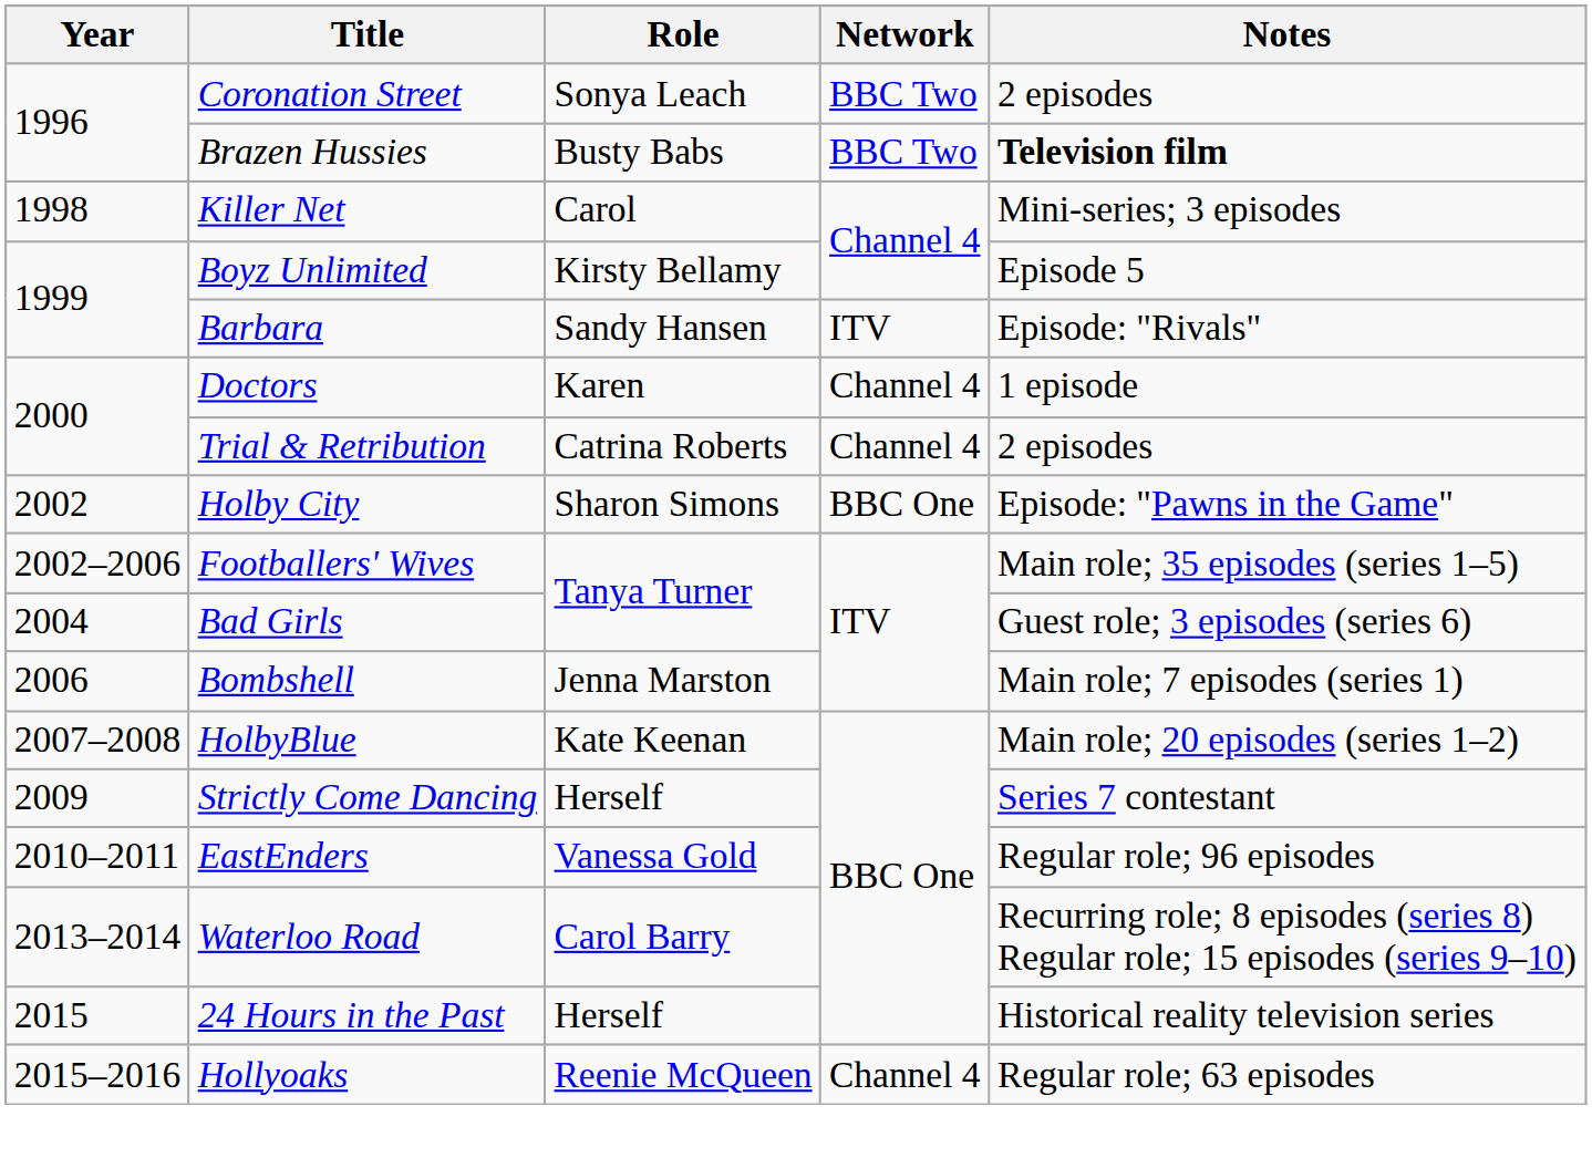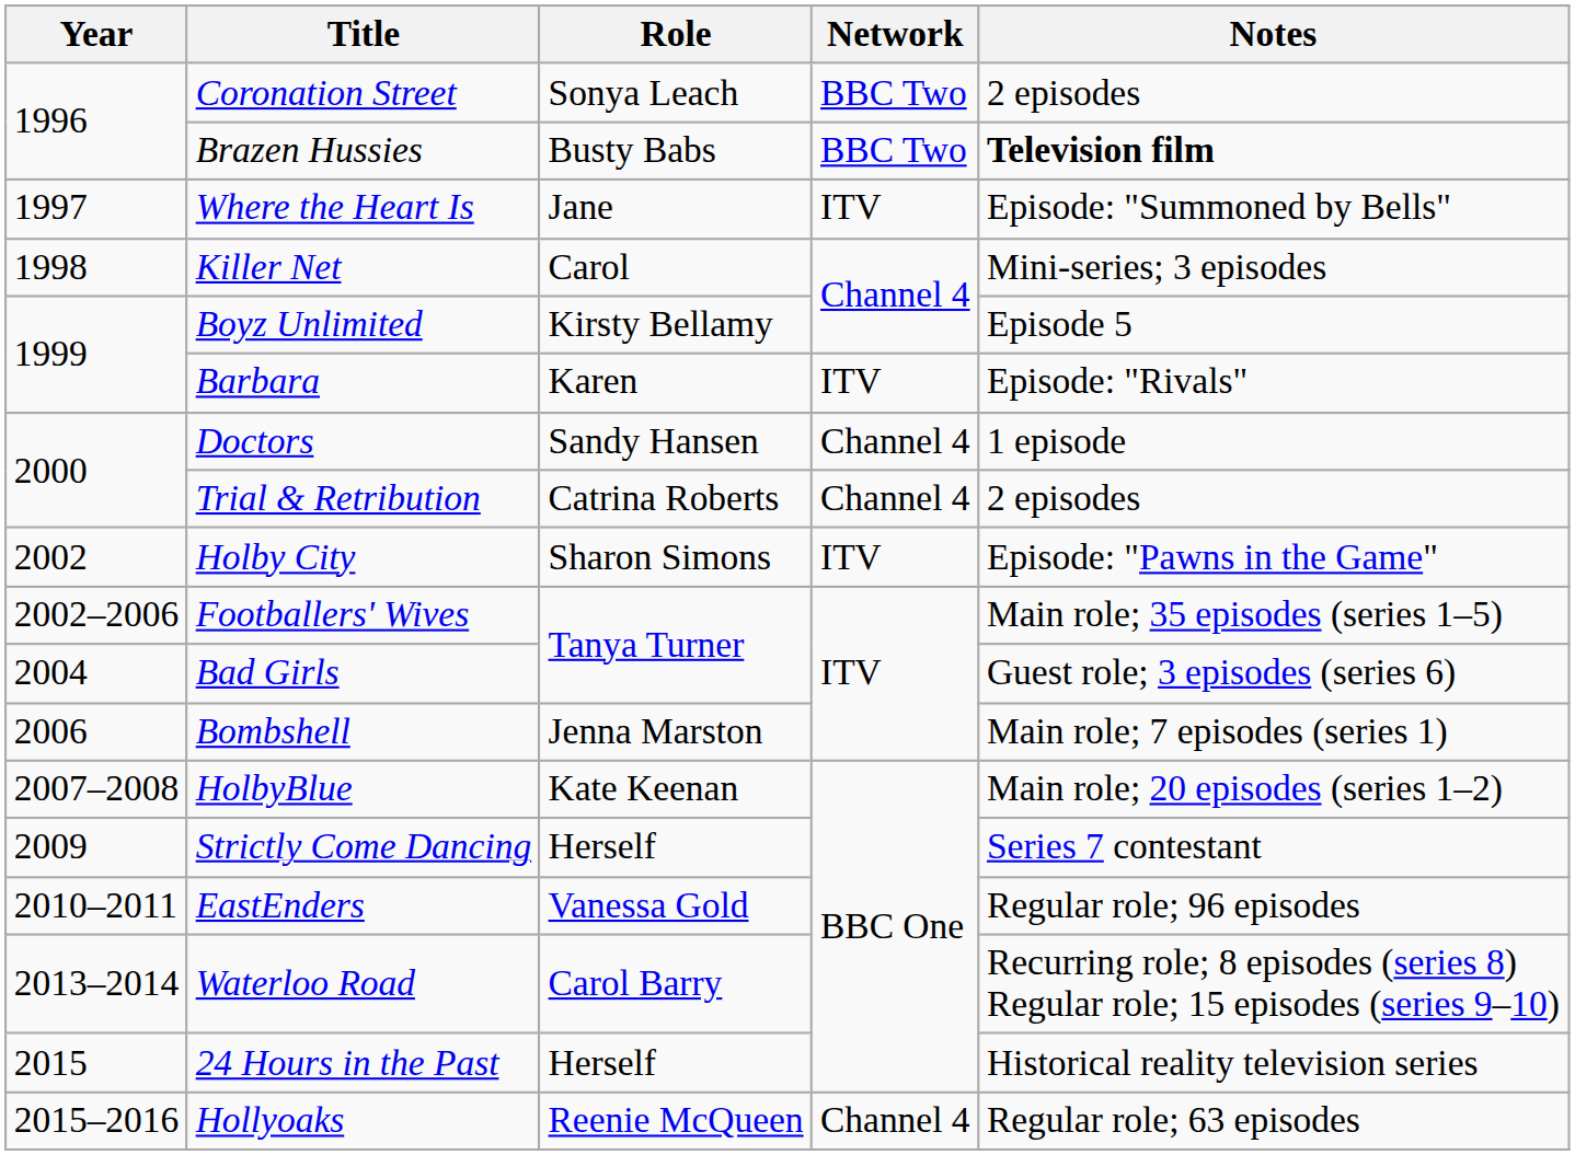 <table class="wikitable sortable">
 <tr>
 <th>Year</th>
 <th>Title</th>
 <th>Role</th>
 <th>Network</th>
 <th class="unsortable">Notes</th>
 </tr>
 <tr>
 <td rowspan=2>1996</td>
 <td><em><a href='#'>Coronation Street</a></em></td>
 <td>Sonya Leach</td>
 <td><a href='#'>BBC Two</a></td>
 <td>2 episodes</td>
 </tr>
 <tr>
 <td><em>Brazen Hussies</em></td>
 <td>Busty Babs</td>
 <td><a href='#'>BBC Two</a></td>
 <td><strong>Television film</strong></td>
 </tr>
 <tr>
+<td>1997</td>
+<td><em><a href='#'>Where the Heart Is</a></em></td>
+<td>Jane</td>
+<td>ITV</td>
+<td>Episode: "Summoned by Bells"</td>
+</tr>
+<tr>
 <td>1998</td>
 <td><em><a href='#'>Killer Net</a></em></td>
 <td>Carol</td>
 <td rowspan=2><a href='#'>Channel 4</a></td>
 <td>Mini-series; 3 episodes</td>
 </tr>
 <tr>
 <td rowspan=2>1999</td>
 <td><em><a href='#'>Boyz Unlimited</a></em></td>
 <td>Kirsty Bellamy</td>
 <td>Episode 5</td>
 </tr>
 <tr>
 <td><em><a href='#'>Barbara</a></em></td>
-<td>Sandy Hansen</td>
+<td>Karen</td>
 <td>ITV</td>
 <td>Episode: "Rivals"</td>
 </tr>
 <tr>
 <td rowspan=2>2000</td>
 <td><em><a href='#'>Doctors</a></em></td>
-<td>Karen</td>
+<td>Sandy Hansen</td>
 <td>Channel 4</td>
 <td>1 episode</td>
 </tr>
 <tr>
 <td><em><a href='#'>Trial & Retribution</a></em></td>
 <td>Catrina Roberts</td>
 <td>Channel 4</td>
 <td>2 episodes</td>
 </tr>
 <tr>
 <td>2002</td>
 <td><em><a href='#'>Holby City</a></em></td>
 <td>Sharon Simons</td>
-<td>BBC One</td>
+<td>ITV</td>
 <td>Episode: "<a href='#'>Pawns in the Game</a>"</td>
 </tr>
 <tr>
 <td>2002–2006</td>
 <td><em><a href='#'>Footballers' Wives</a></em></td>
 <td rowspan=2><a href='#'>Tanya Turner</a></td>
 <td rowspan=3>ITV</td>
 <td>Main role; <a href='#'>35 episodes</a> (series 1–5)</td>
 </tr>
 <tr>
 <td>2004</td>
 <td><em><a href='#'>Bad Girls</a></em></td>
 <td>Guest role; <a href='#'>3 episodes</a> (series 6)</td>
 </tr>
 <tr>
 <td>2006</td>
 <td><em><a href='#'>Bombshell</a></em></td>
 <td>Jenna Marston</td>
 <td>Main role; 7 episodes (series 1)</td>
 </tr>
 <tr>
 <td>2007–2008</td>
 <td><em><a href='#'>HolbyBlue</a></em></td>
 <td>Kate Keenan</td>
 <td rowspan=5>BBC One</td>
 <td>Main role; <a href='#'>20 episodes</a> (series 1–2)</td>
 </tr>
 <tr>
 <td>2009</td>
 <td><em><a href='#'>Strictly Come Dancing</a></em></td>
 <td>Herself</td>
 <td><a href='#'>Series 7</a> contestant</td>
 </tr>
 <tr>
 <td>2010–2011</td>
 <td><em><a href='#'>EastEnders</a></em></td>
 <td><a href='#'>Vanessa Gold</a></td>
 <td>Regular role; 96 episodes</td>
 </tr>
 <tr>
 <td>2013–2014</td>
 <td><em><a href='#'>Waterloo Road</a></em></td>
 <td><a href='#'>Carol Barry</a></td>
 <td>Recurring role; 8 episodes (<a href='#'>series 8</a>) <br> Regular role; 15 episodes (<a href='#'>series 9</a>–<a href='#'>10</a>)</td>
 </tr>
 <tr>
 <td>2015</td>
 <td><em><a href='#'>24 Hours in the Past</a></em></td>
 <td>Herself</td>
 <td>Historical reality television series</td>
 </tr>
 <tr>
 <td>2015–2016</td>
 <td><em><a href='#'>Hollyoaks</a></em></td>
 <td><a href='#'>Reenie McQueen</a></td>
 <td>Channel 4</td>
 <td>Regular role; 63 episodes</td>
 </tr>
 <tr>
 </tr>
 </table>
